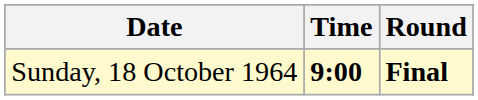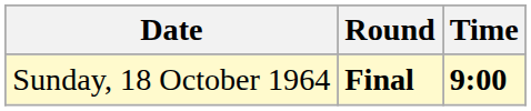 <table class="wikitable">
 <tr>
 <th>Date</th>
+<th>Round</th>
 <th>Time</th>
-<th>Round</th>
 </tr>
 <tr style=background:lemonchiffon>
 <td>Sunday, 18 October 1964</td>
+<td><strong>Final</strong></td>
 <td><strong>9:00</strong></td>
-<td><strong>Final</strong></td>
 </tr>
 </table>
